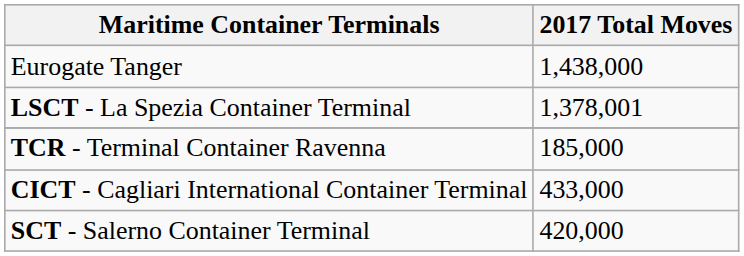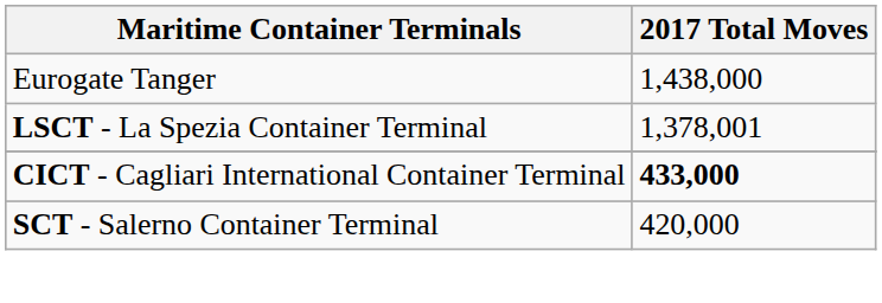 <table class="wikitable">
 <tr>
 <th>Maritime Container Terminals</th>
 <th>2017 Total Moves</th>
 </tr>
 <tr>
 <td>Eurogate Tanger</td>
 <td>1,438,000</td>
 </tr>
 <tr>
 <td><strong>LSCT</strong> - La Spezia Container Terminal</td>
 <td>1,378,001</td>
 </tr>
 <tr>
 </tr>
 <tr>
-<td><strong>TCR</strong> - Terminal Container Ravenna</td>
-<td>185,000</td>
-</tr>
-<tr>
 <td><strong>CICT</strong> - Cagliari International Container Terminal</td>
-<td>433,000</td>
+<td><strong>433,000</strong></td>
 </tr>
 <tr>
 <td><strong>SCT</strong> - Salerno Container Terminal</td>
 <td>420,000</td>
 </tr>
 </table>
